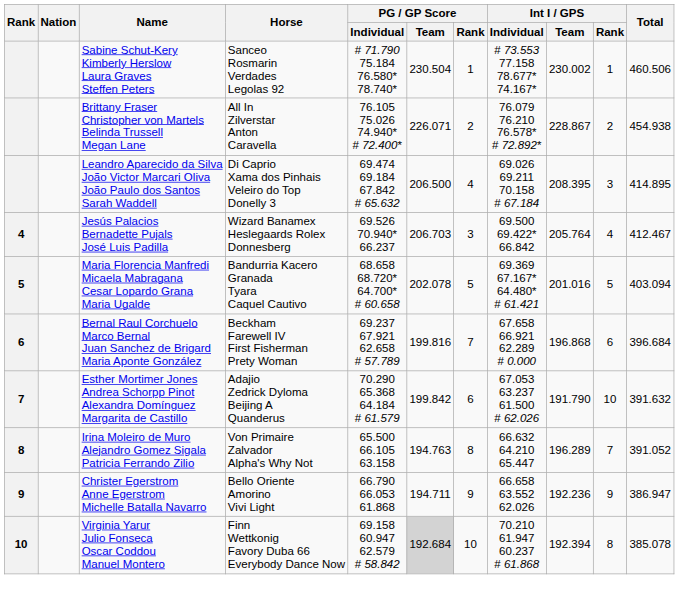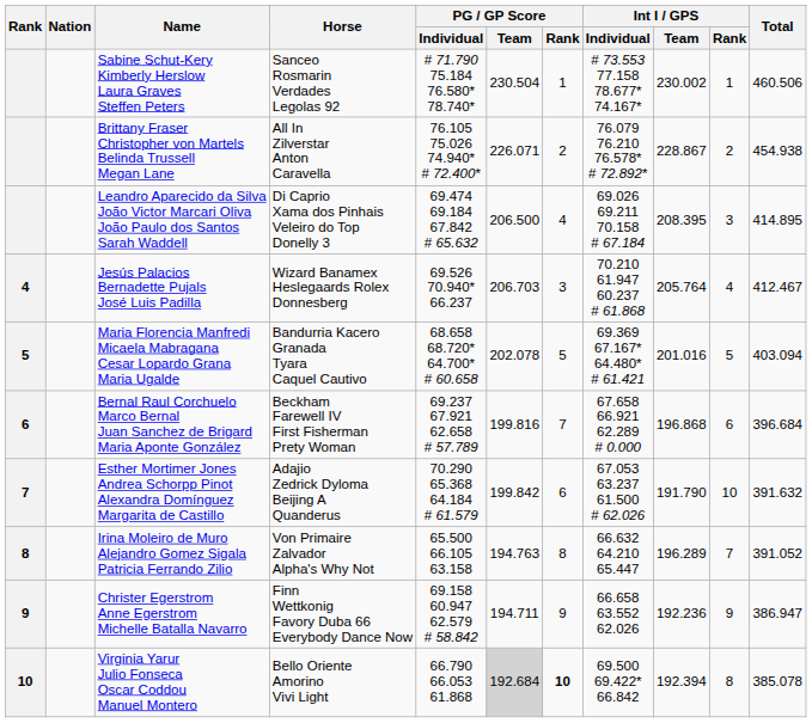 <table class="wikitable" style="text-align:center">
 <tr>
 <th rowspan="2">Rank</th>
 <th rowspan="2">Nation</th>
 <th rowspan="2">Name</th>
 <th rowspan="2">Horse</th>
 <th colspan="3">PG / GP Score</th>
 <th colspan="3">Int I / GPS</th>
 <th rowspan="2">Total</th>
 </tr>
 <tr>
 <th>Individual</th>
 <th>Team</th>
 <th>Rank</th>
 <th>Individual</th>
 <th>Team</th>
 <th>Rank</th>
 </tr>
 <tr>
 <th></th>
 <td align="left"></td>
 <td align="left"><a href='#'>Sabine Schut-Kery</a><br><a href='#'>Kimberly Herslow</a><br><a href='#'>Laura Graves</a><br><a href='#'>Steffen Peters</a></td>
 <td align="left">Sanceo<br>Rosmarin<br>Verdades<br>Legolas 92</td>
 <td># <em>71.790</em><br>75.184<br>76.580*<br>78.740*</td>
 <td>230.504</td>
 <td>1</td>
 <td># <em>73.553</em><br>77.158<br>78.677*<br> 74.167*</td>
 <td>230.002</td>
 <td>1</td>
 <td>460.506</td>
 </tr>
 <tr>
 <th></th>
 <td align="left"></td>
 <td align="left"><a href='#'>Brittany Fraser</a><br><a href='#'>Christopher von Martels</a><br><a href='#'>Belinda Trussell</a><br><a href='#'>Megan Lane</a></td>
 <td align="left">All In<br>Zilverstar<br>Anton<br>Caravella</td>
 <td>76.105<br>75.026<br>74.940*<br># <em>72.400</em>*</td>
 <td>226.071</td>
 <td>2</td>
 <td>76.079<br>76.210<br>76.578*<br># <em>72.892</em>*</td>
 <td>228.867</td>
 <td>2</td>
 <td>454.938</td>
 </tr>
 <tr>
 <th></th>
 <td align="left"></td>
 <td align="left"><a href='#'>Leandro Aparecido da Silva</a><br><a href='#'>João Victor Marcari Oliva</a><br><a href='#'>João Paulo dos Santos</a><br><a href='#'>Sarah Waddell</a></td>
 <td align="left">Di Caprio<br>Xama dos Pinhais<br>Veleiro do Top<br>Donelly 3</td>
 <td>69.474<br>69.184<br>67.842<br># <em>65.632</em></td>
 <td>206.500</td>
 <td>4</td>
 <td>69.026<br>69.211<br>70.158<br># <em>67.184</em></td>
 <td>208.395</td>
 <td>3</td>
 <td>414.895</td>
 </tr>
 <tr>
 <th>4</th>
 <td align="left"></td>
 <td align="left"><a href='#'>Jesús Palacios</a><br><a href='#'>Bernadette Pujals</a><br><a href='#'>José Luis Padilla</a></td>
 <td align="left">Wizard Banamex<br>Heslegaards Rolex<br>Donnesberg</td>
 <td>69.526<br>70.940*<br>66.237</td>
 <td>206.703</td>
 <td>3</td>
-<td>69.500<br>69.422*<br>66.842</td>
+<td>70.210<br>61.947<br>60.237<br># <em>61.868</em></td>
 <td>205.764</td>
 <td>4</td>
 <td>412.467</td>
 </tr>
 <tr>
 <th>5</th>
 <td align="left"></td>
 <td align="left"><a href='#'>Maria Florencia Manfredi</a><br><a href='#'>Micaela Mabragana</a><br><a href='#'>Cesar Lopardo Grana</a><br><a href='#'>Maria Ugalde</a></td>
 <td align="left">Bandurria Kacero<br>Granada<br>Tyara<br>Caquel Cautivo</td>
 <td>68.658<br>68.720*<br>64.700*<br># <em>60.658</em></td>
 <td>202.078</td>
 <td>5</td>
 <td>69.369<br>67.167*<br>64.480*<br># <em>61.421</em></td>
 <td>201.016</td>
 <td>5</td>
 <td>403.094</td>
 </tr>
 <tr>
 <th>6</th>
 <td align="left"></td>
 <td align="left"><a href='#'>Bernal Raul Corchuelo</a><br><a href='#'>Marco Bernal</a><br><a href='#'>Juan Sanchez de Brigard</a><br><a href='#'>Maria Aponte González</a></td>
 <td align="left">Beckham<br>Farewell IV<br>First Fisherman<br>Prety Woman</td>
 <td>69.237<br>67.921<br>62.658<br># <em>57.789</em></td>
 <td>199.816</td>
 <td>7</td>
 <td>67.658<br>66.921<br>62.289<br>#  <em>0.000</em></td>
 <td>196.868</td>
 <td>6</td>
 <td>396.684</td>
 </tr>
 <tr>
 <th>7</th>
 <td align="left"></td>
 <td align="left"><a href='#'>Esther Mortimer Jones</a><br><a href='#'>Andrea Schorpp Pinot</a><br><a href='#'>Alexandra Domínguez</a><br><a href='#'>Margarita de Castillo</a></td>
 <td align="left">Adajio<br>Zedrick Dyloma<br>Beijing A<br>Quanderus</td>
 <td>70.290<br>65.368<br>64.184<br># <em>61.579</em></td>
 <td>199.842</td>
 <td>6</td>
 <td>67.053<br>63.237<br>61.500<br># <em>62.026</em></td>
 <td>191.790</td>
 <td>10</td>
 <td>391.632</td>
 </tr>
 <tr>
 <th>8</th>
 <td align="left"></td>
 <td align="left"><a href='#'>Irina Moleiro de Muro</a><br><a href='#'>Alejandro Gomez Sigala</a><br><a href='#'>Patricia Ferrando Zilio</a></td>
 <td align="left">Von Primaire<br>Zalvador<br> 	Alpha's Why Not</td>
 <td>65.500<br>66.105<br>63.158</td>
 <td>194.763</td>
 <td>8</td>
 <td>66.632<br>64.210<br>65.447</td>
 <td>196.289</td>
 <td>7</td>
 <td>391.052</td>
 </tr>
 <tr>
 <th>9</th>
 <td align="left"></td>
 <td align="left"><a href='#'>Christer Egerstrom</a><br><a href='#'>Anne Egerstrom</a><br><a href='#'>Michelle Batalla Navarro</a></td>
-<td align="left">Bello Oriente<br>Amorino<br> Vivi Light</td>
-<td>66.790<br>66.053<br>61.868</td>
+<td align="left">Finn<br>Wettkonig<br>Favory Duba 66<br>Everybody Dance Now</td>
+<td>69.158<br>60.947<br>62.579<br># <em>58.842</em></td>
 <td>194.711</td>
 <td>9</td>
 <td>66.658<br>63.552<br>62.026</td>
 <td>192.236</td>
 <td>9</td>
 <td>386.947</td>
 </tr>
 <tr>
 <th>10</th>
 <td align="left"></td>
 <td align="left"><a href='#'>Virginia Yarur</a><br><a href='#'>Julio Fonseca</a><br><a href='#'>Oscar Coddou</a><br><a href='#'>Manuel Montero</a></td>
-<td align="left">Finn<br>Wettkonig<br>Favory Duba 66<br>Everybody Dance Now</td>
-<td>69.158<br>60.947<br>62.579<br># <em>58.842</em></td>
+<td align="left">Bello Oriente<br>Amorino<br> Vivi Light</td>
+<td>66.790<br>66.053<br>61.868</td>
 <td style="background: lightgrey;">192.684</td>
-<td>10</td>
-<td>70.210<br>61.947<br>60.237<br># <em>61.868</em></td>
+<td><strong>10</strong></td>
+<td>69.500<br>69.422*<br>66.842</td>
 <td>192.394</td>
 <td>8</td>
 <td>385.078</td>
 </tr>
 </table>
